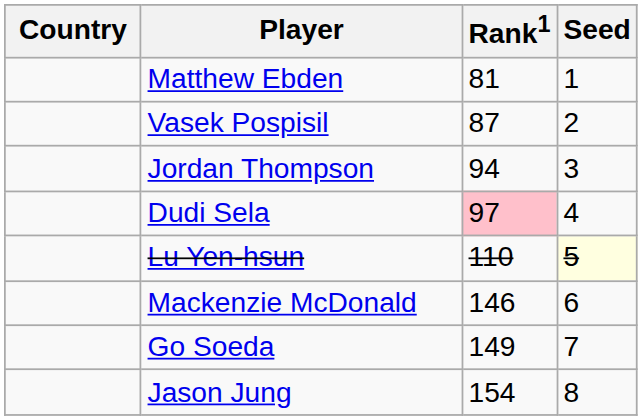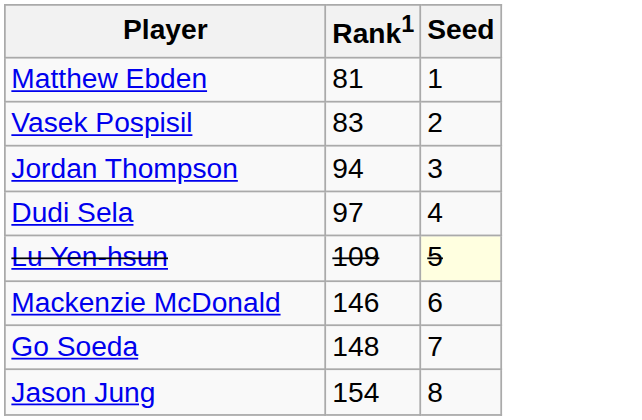 <table class="sortable wikitable">
 <tr>
-<th width="70">Country</th>
 <th width="175">Player</th>
 <th>Rank<sup>1</sup></th>
 <th>Seed</th>
 </tr>
 <tr>
-<td></td>
 <td><a href='#'>Matthew Ebden</a></td>
 <td>81</td>
 <td>1</td>
 </tr>
 <tr>
-<td></td>
 <td><a href='#'>Vasek Pospisil</a></td>
-<td>87</td>
+<td>83</td>
 <td>2</td>
 </tr>
 <tr>
-<td></td>
 <td><a href='#'>Jordan Thompson</a></td>
 <td>94</td>
 <td>3</td>
 </tr>
 <tr>
-<td></td>
 <td><a href='#'>Dudi Sela</a></td>
-<td style="background: pink;">97</td>
+<td>97</td>
 <td>4</td>
 </tr>
 <tr>
-<td><s></s></td>
 <td><s><a href='#'>Lu Yen-hsun</a></s></td>
-<td><s>110</s></td>
+<td><s>109</s></td>
 <td style="background: lightyellow;"><s>5</s></td>
 </tr>
 <tr>
-<td></td>
 <td><a href='#'>Mackenzie McDonald</a></td>
 <td>146</td>
 <td>6</td>
 </tr>
 <tr>
-<td></td>
 <td><a href='#'>Go Soeda</a></td>
-<td>149</td>
+<td>148</td>
 <td>7</td>
 </tr>
 <tr>
-<td></td>
 <td><a href='#'>Jason Jung</a></td>
 <td>154</td>
 <td>8</td>
 </tr>
 </table>
